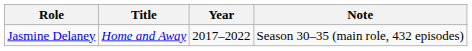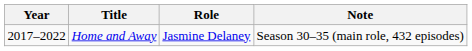 <table class="wikitable">
 <tr>
+<th>Year</th>
+<th>Title</th>
 <th>Role</th>
-<th>Title</th>
-<th>Year</th>
 <th>Note</th>
 </tr>
 <tr>
+<td>2017–2022</td>
+<td><em><a href='#'>Home and Away</a></em></td>
 <td><a href='#'>Jasmine Delaney</a></td>
-<td><em><a href='#'>Home and Away</a></em></td>
-<td>2017–2022</td>
 <td>Season 30–35 (main role, 432 episodes)</td>
 </tr>
 </table>
